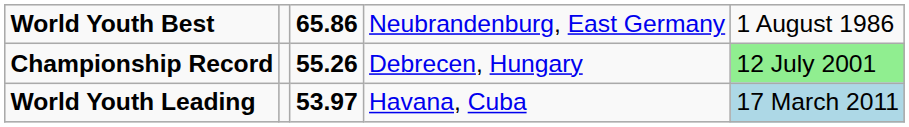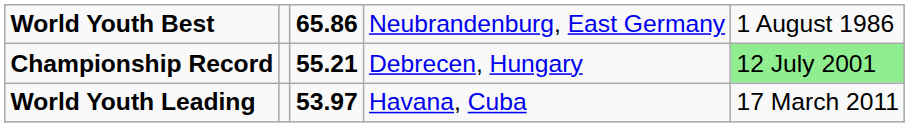 <table class="wikitable">
 <tr>
 <td><strong>World Youth Best</strong></td>
 <td></td>
 <td><strong>65.86</strong></td>
 <td><a href='#'>Neubrandenburg</a>, <a href='#'>East Germany</a></td>
 <td>1 August 1986</td>
 </tr>
 <tr>
 <td><strong>Championship Record</strong></td>
 <td></td>
-<td><strong>55.26</strong></td>
+<td><strong>55.21</strong></td>
 <td><a href='#'>Debrecen</a>, <a href='#'>Hungary</a></td>
 <td style="background: lightgreen;">12 July 2001</td>
 </tr>
 <tr>
 <td><strong>World Youth Leading</strong></td>
 <td></td>
 <td><strong>53.97</strong></td>
 <td><a href='#'>Havana</a>, <a href='#'>Cuba</a></td>
-<td style="background: lightblue;">17 March 2011</td>
+<td>17 March 2011</td>
 </tr>
 </table>
